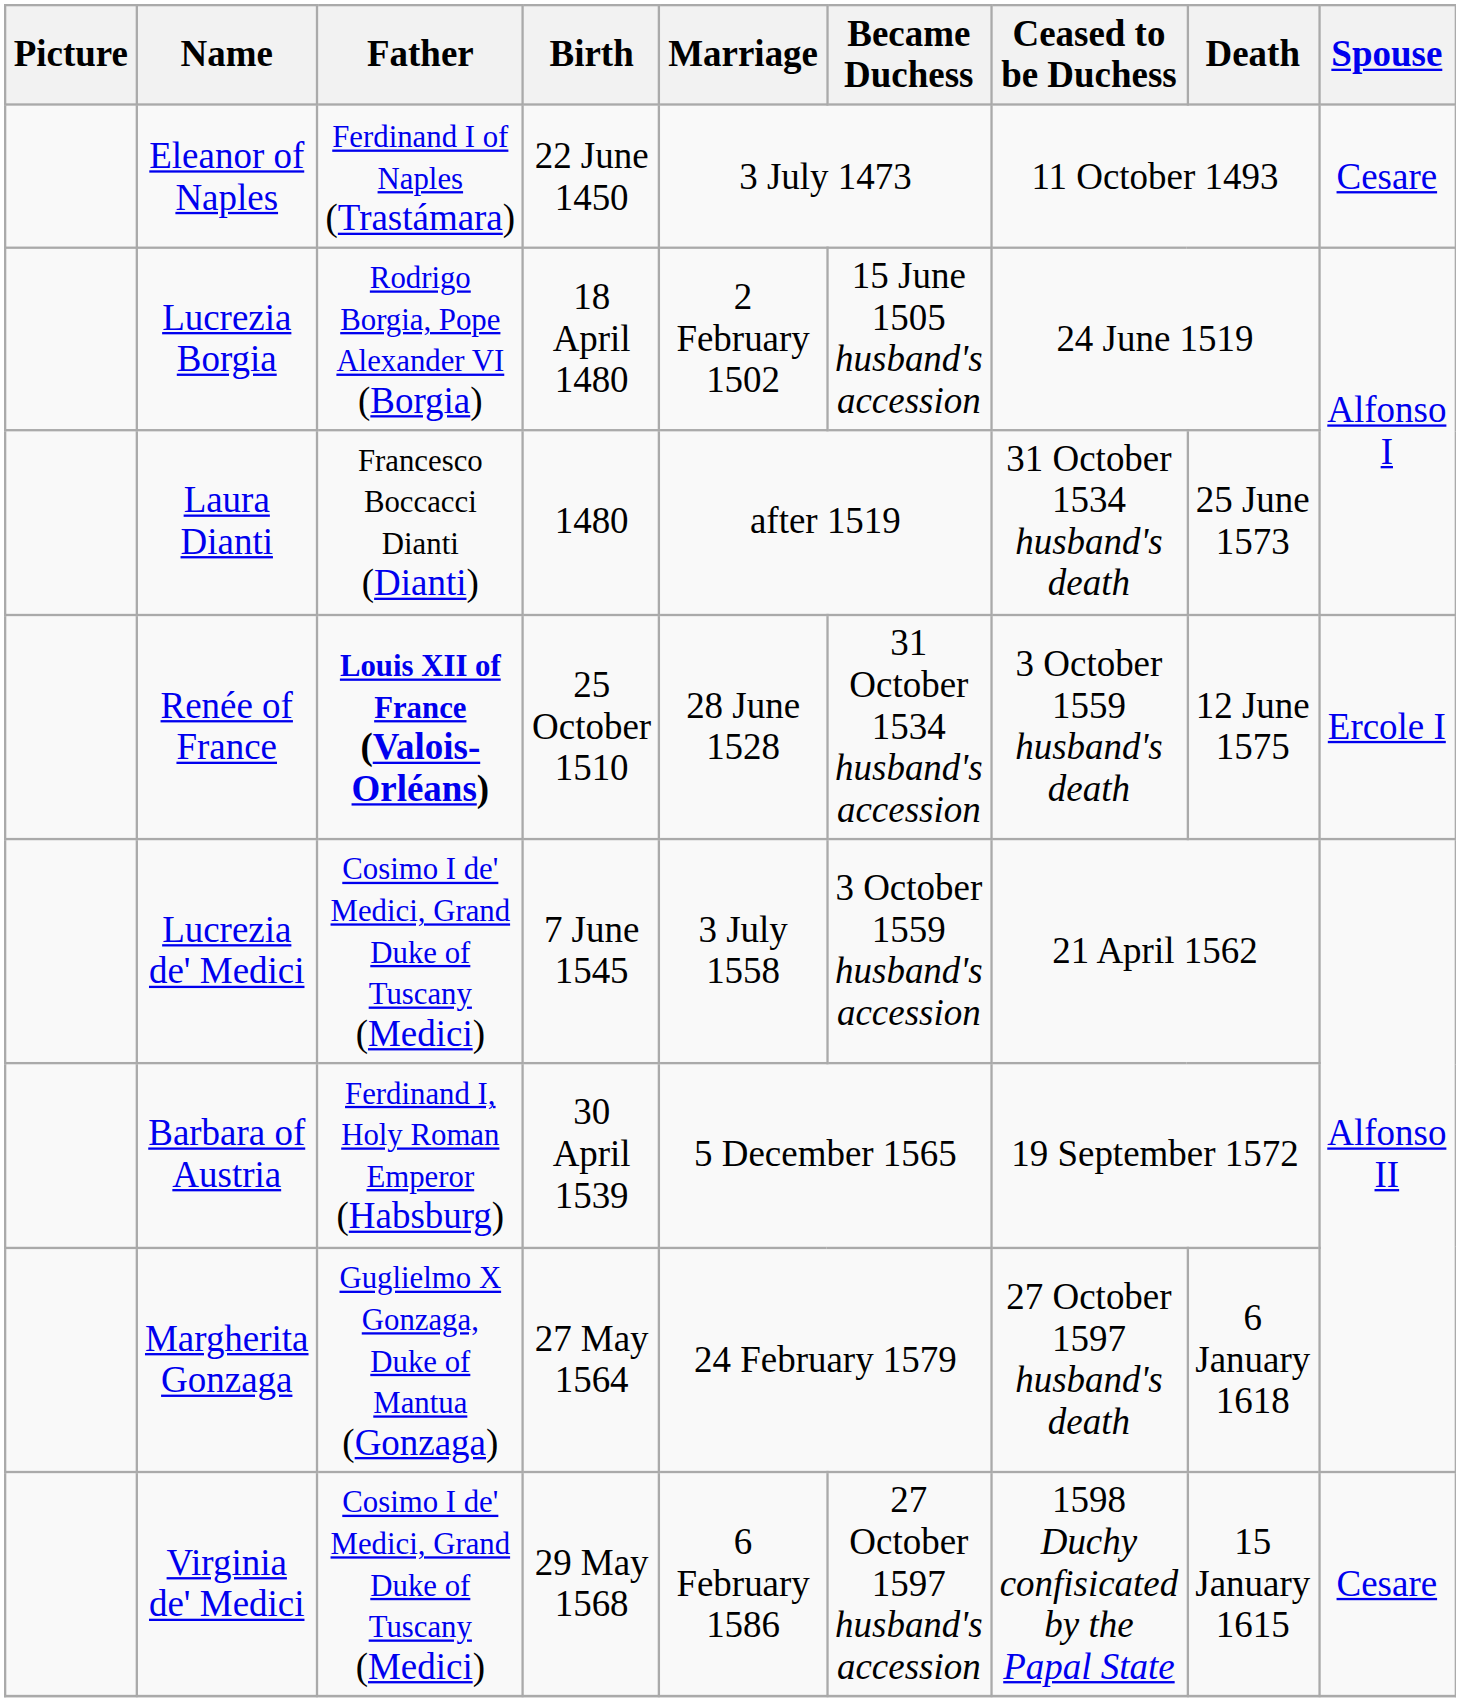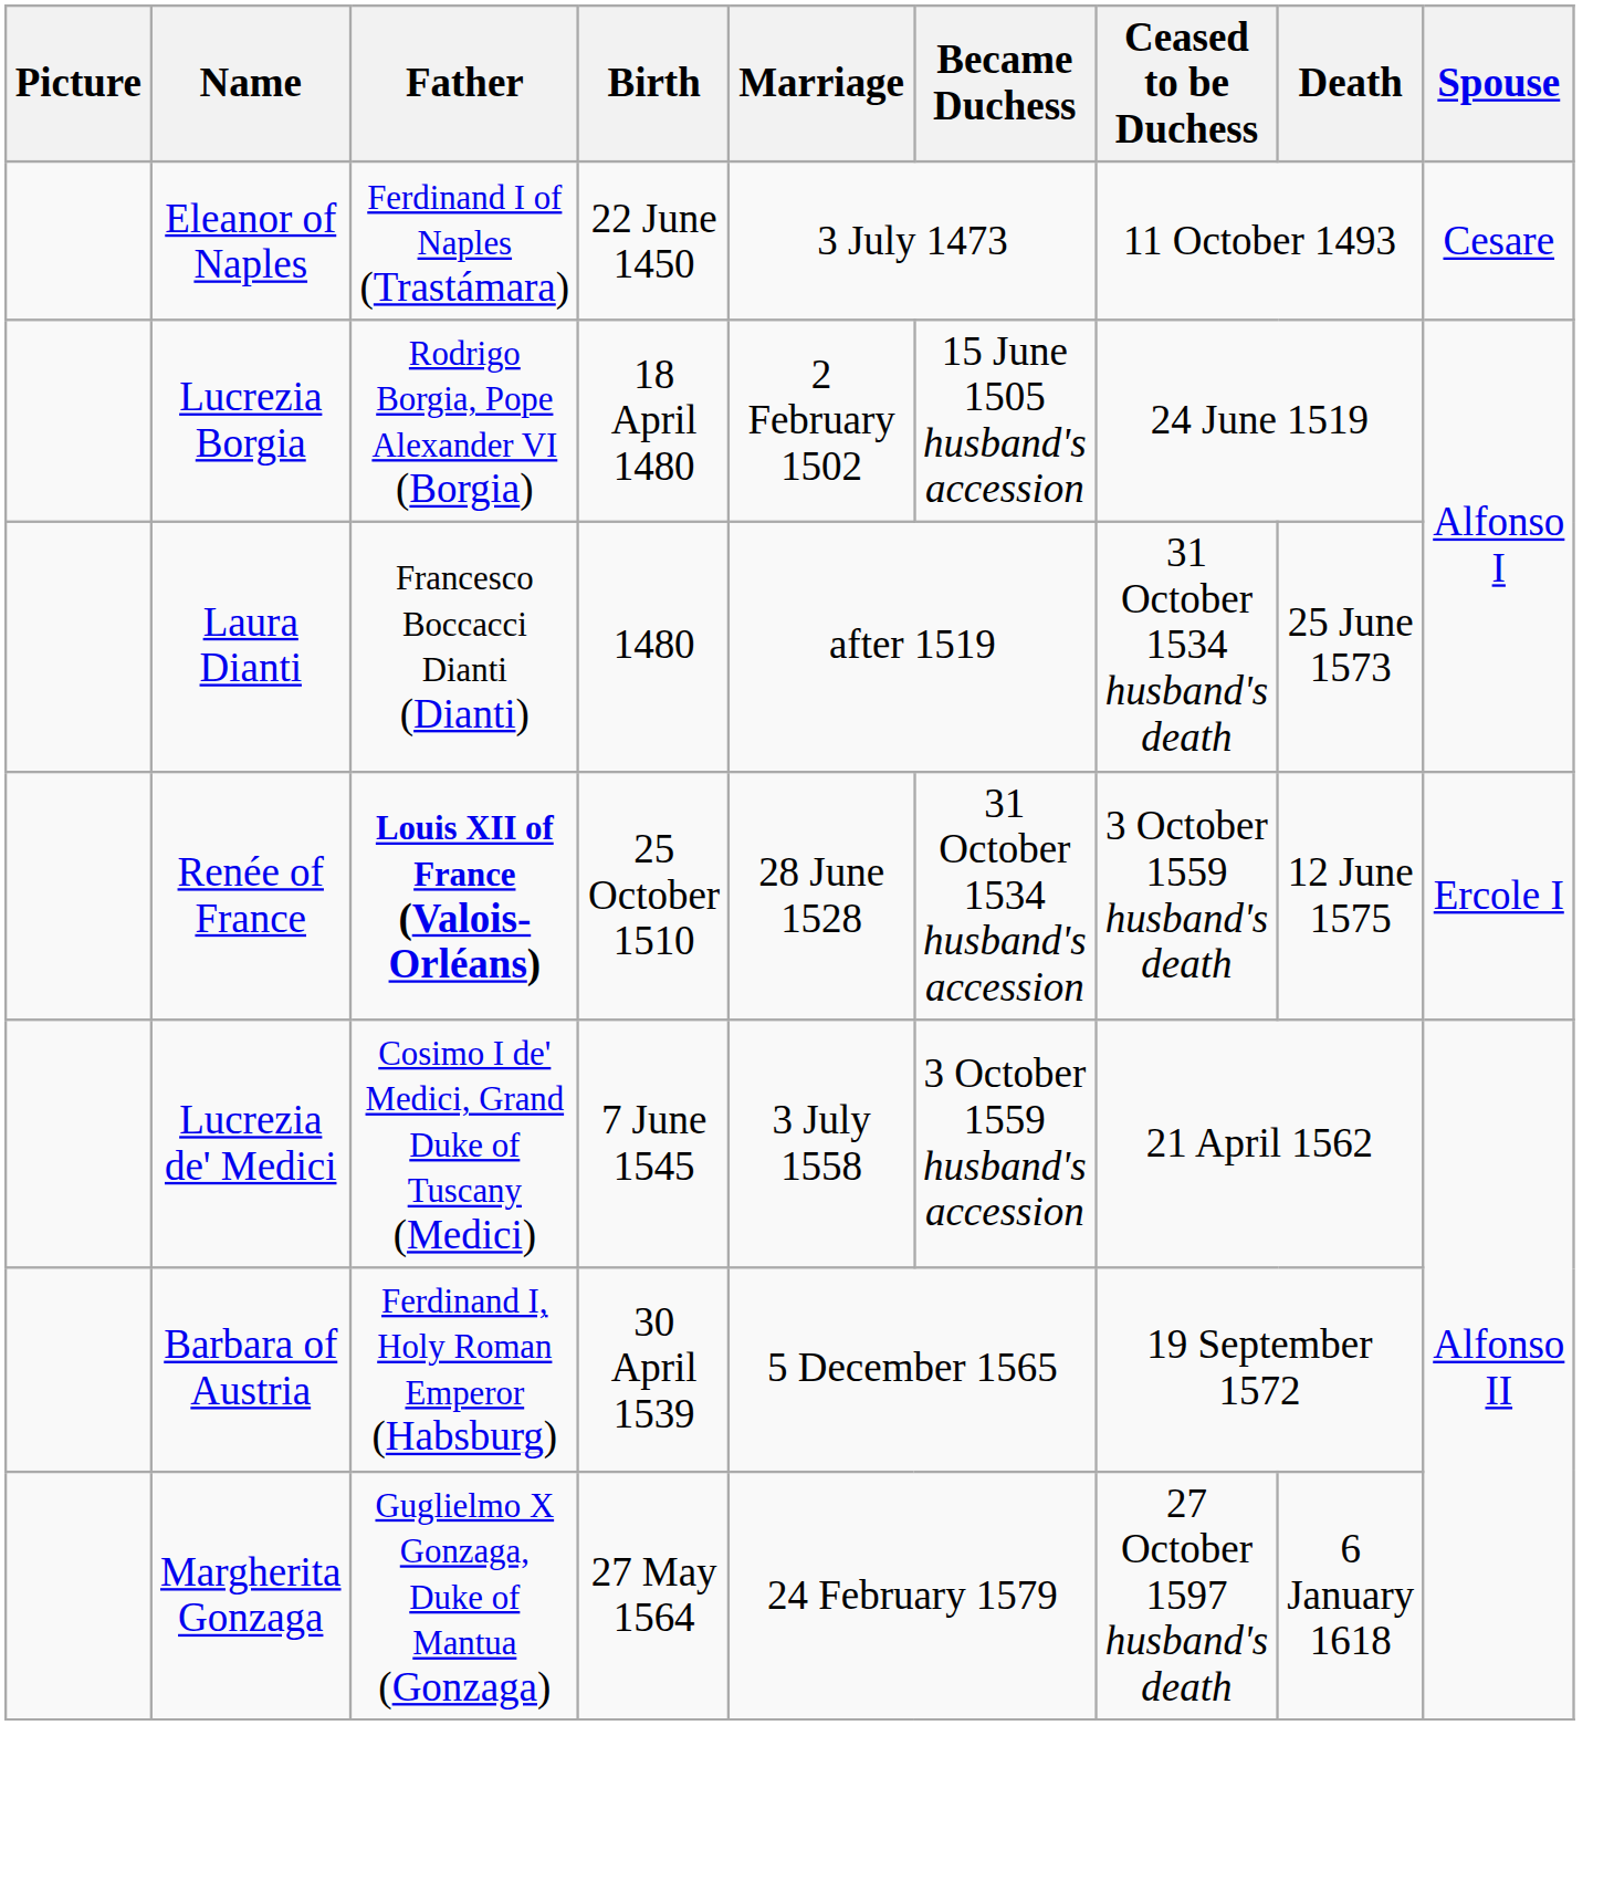 <table width=95% class="wikitable">
 <tr>
 <th width = "8%">Picture</th>
 <th width = "10%">Name</th>
 <th width = "9%">Father</th>
 <th width = "10%">Birth</th>
 <th width = "9%">Marriage</th>
 <th width = "9%">Became Duchess</th>
 <th width = "9%">Ceased to be Duchess</th>
 <th width = "9%">Death</th>
 <th width = "7%"><a href='#'>Spouse</a></th>
 </tr>
 <tr>
 <td align="center"></td>
 <td align="center"><a href='#'>Eleanor of Naples</a><br></td>
 <td align="center"><small><a href='#'>Ferdinand I of Naples</a></small><br> (<a href='#'>Trastámara</a>)</td>
 <td align="center">22 June 1450</td>
 <td align="center" colspan="2">3 July 1473</td>
 <td align="center" colspan="2">11 October 1493</td>
 <td align="center"><a href='#'>Cesare</a></td>
 </tr>
 <tr>
 <td align="center"></td>
 <td align="center"><a href='#'>Lucrezia Borgia</a><br></td>
 <td align="center"><small><a href='#'>Rodrigo Borgia, Pope Alexander VI</a></small><br> (<a href='#'>Borgia</a>)</td>
 <td align="center">18 April 1480</td>
 <td align="center">2 February 1502</td>
 <td align="center">15 June 1505<br><em>husband's accession</em></td>
 <td align="center" colspan="2">24 June 1519</td>
 <td align="center" rowspan="2"><a href='#'>Alfonso I</a></td>
 </tr>
 <tr>
 <td align="center"></td>
 <td align="center"><a href='#'>Laura Dianti</a><br></td>
 <td align="center"><small>Francesco Boccacci Dianti</small><br> (<a href='#'>Dianti</a>)</td>
 <td align="center">1480</td>
 <td align="center" colspan="2">after 1519</td>
 <td align="center">31 October 1534<br><em>husband's death</em></td>
 <td align="center">25 June 1573</td>
 </tr>
 <tr>
 <td align="center"></td>
 <td align="center"><a href='#'>Renée of France</a><br></td>
 <td align="center"><strong><small><a href='#'>Louis XII of France</a></small><br> (<a href='#'>Valois-Orléans</a>)</strong></td>
 <td align="center">25 October 1510</td>
 <td align="center">28 June 1528</td>
 <td align="center">31 October 1534<br><em>husband's accession</em></td>
 <td align="center">3 October 1559<br><em>husband's death</em></td>
 <td align="center">12 June 1575</td>
 <td align="center"><a href='#'>Ercole I</a></td>
 </tr>
 <tr>
 <td align="center"></td>
 <td align="center"><a href='#'>Lucrezia de' Medici</a><br></td>
 <td align="center"><small><a href='#'>Cosimo I de' Medici, Grand Duke of Tuscany</a></small><br> (<a href='#'>Medici</a>)</td>
 <td align="center">7 June 1545</td>
 <td align="center">3 July 1558</td>
 <td align="center">3 October 1559<br><em>husband's accession</em></td>
 <td align="center" colspan="2">21 April 1562</td>
 <td align="center" rowspan="3"><a href='#'>Alfonso II</a></td>
 </tr>
 <tr>
 <td align="center"></td>
 <td align="center"><a href='#'>Barbara of Austria</a><br></td>
 <td align="center"><small><a href='#'>Ferdinand I, Holy Roman Emperor</a></small><br>(<a href='#'>Habsburg</a>)</td>
 <td align="center">30 April 1539</td>
 <td align="center" colspan="2">5 December 1565</td>
 <td align="center" colspan="2">19 September 1572</td>
 </tr>
 <tr>
 <td align="center"></td>
 <td align="center"><a href='#'>Margherita Gonzaga</a><br></td>
 <td align="center"><small><a href='#'>Guglielmo X Gonzaga, Duke of Mantua</a></small><br> (<a href='#'>Gonzaga</a>)</td>
 <td align="center">27 May 1564</td>
 <td align="center" colspan="2">24 February 1579</td>
 <td align="center">27 October 1597<br><em>husband's death</em></td>
 <td align="center">6 January 1618</td>
 </tr>
 <tr>
-<td align="center"></td>
-<td align="center"><a href='#'>Virginia de' Medici</a><br></td>
-<td align="center"><small><a href='#'>Cosimo I de' Medici, Grand Duke of Tuscany</a></small><br> (<a href='#'>Medici</a>)</td>
-<td align="center">29 May 1568</td>
-<td align="center">6 February 1586</td>
-<td align="center">27 October 1597<br><em>husband's accession</em></td>
-<td align="center">1598<br><em>Duchy confisicated by the <a href='#'>Papal State</a></em></td>
-<td align="center">15 January 1615</td>
-<td align="center"><a href='#'>Cesare</a></td>
-</tr>
-<tr>
 </tr>
 </table>
